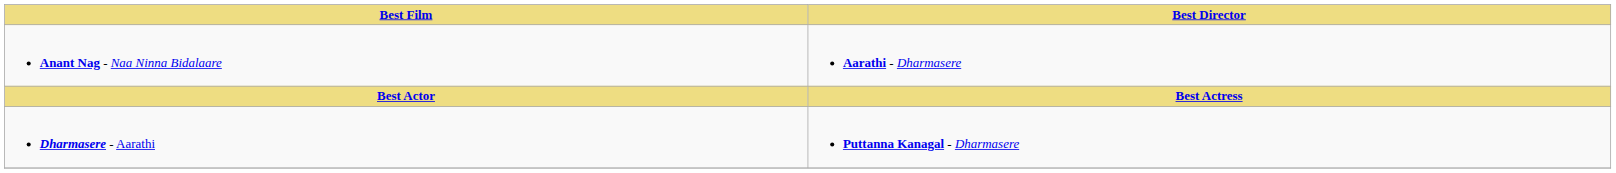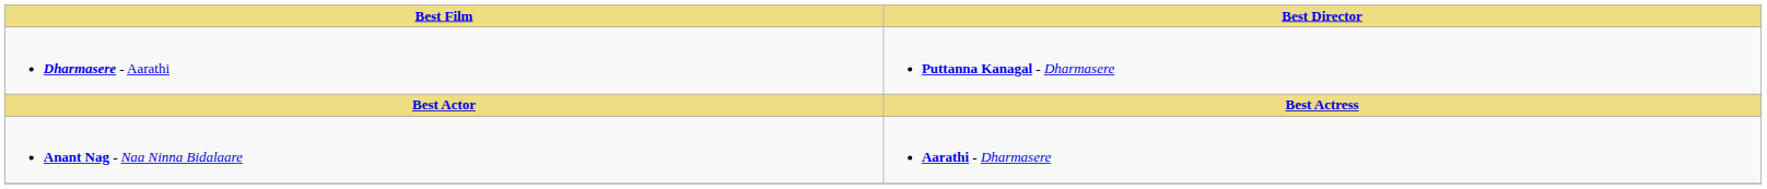 <table class="wikitable" width=100% |>
 <tr>
 <th !  style="background:#eedd82; text-align:center; width:50%;"><a href='#'>Best Film</a></th>
 <th !  style="background:#eedd82; text-align:center; width:50%;"><a href='#'>Best Director</a></th>
 </tr>
 <tr>
-<td valign="top"><br><ul><li><strong><a href='#'>Anant Nag</a></strong> - <em><a href='#'>Naa Ninna Bidalaare</a></em></li></ul></td>
-<td valign="top"><br><ul><li><strong><a href='#'>Aarathi</a></strong> - <em><a href='#'>Dharmasere</a></em></li></ul></td>
+<td valign="top"><br><ul><li><strong><em><a href='#'>Dharmasere</a></em></strong> - <a href='#'>Aarathi</a></li></ul></td>
+<td valign="top"><br><ul><li><strong><a href='#'>Puttanna Kanagal</a></strong> - <em><a href='#'>Dharmasere</a></em></li></ul></td>
 </tr>
 <tr>
 <th !  style="background:#eedd82; text-align:center; width:50%;"><a href='#'>Best Actor</a></th>
 <th !  style="background:#eedd82; text-align:center; width:50%;"><a href='#'>Best Actress</a></th>
 </tr>
 <tr>
-<td valign="top"><br><ul><li><strong><em><a href='#'>Dharmasere</a></em></strong> - <a href='#'>Aarathi</a></li></ul></td>
-<td valign="top"><br><ul><li><strong><a href='#'>Puttanna Kanagal</a></strong> - <em><a href='#'>Dharmasere</a></em></li></ul></td>
+<td valign="top"><br><ul><li><strong><a href='#'>Anant Nag</a></strong> - <em><a href='#'>Naa Ninna Bidalaare</a></em></li></ul></td>
+<td valign="top"><br><ul><li><strong><a href='#'>Aarathi</a></strong> - <em><a href='#'>Dharmasere</a></em></li></ul></td>
 </tr>
 <tr>
 </tr>
 </table>
